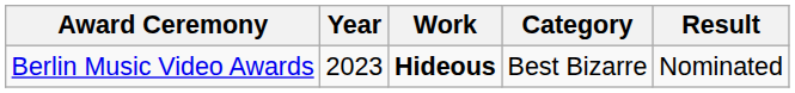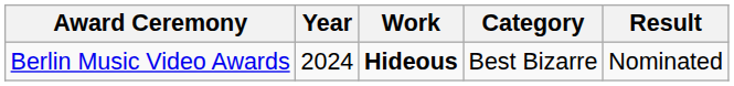 <table class="wikitable">
 <tr>
 <th>Award Ceremony</th>
 <th>Year</th>
 <th>Work</th>
 <th>Category</th>
 <th>Result</th>
 </tr>
 <tr>
 <td><a href='#'>Berlin Music Video Awards</a></td>
-<td>2023</td>
+<td>2024</td>
 <td><strong>Hideous</strong></td>
 <td>Best Bizarre</td>
 <td>Nominated</td>
 </tr>
 </table>
